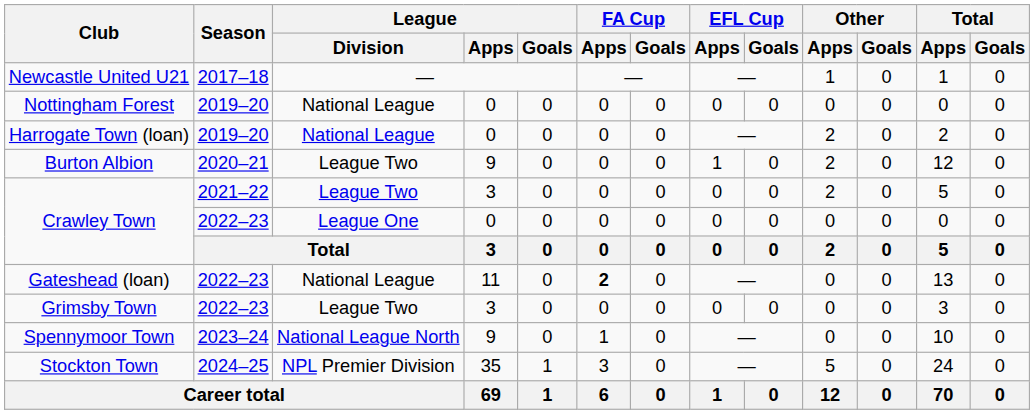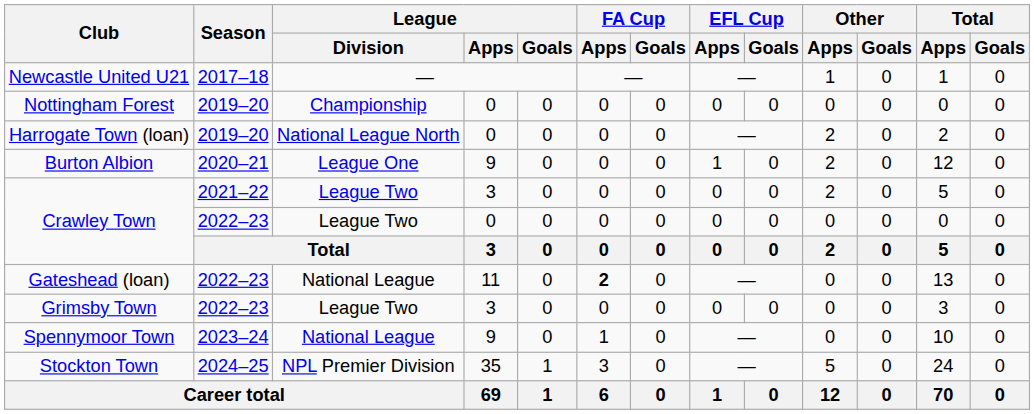 <table class="wikitable" style="text-align: center">
 <tr>
 <th rowspan="2">Club</th>
 <th rowspan="2">Season</th>
 <th colspan="3">League</th>
 <th colspan="2"><a href='#'>FA Cup</a></th>
 <th colspan="2"><a href='#'>EFL Cup</a></th>
 <th colspan="2">Other</th>
 <th colspan="2">Total</th>
 </tr>
 <tr>
 <th>Division</th>
 <th>Apps</th>
 <th>Goals</th>
 <th>Apps</th>
 <th>Goals</th>
 <th>Apps</th>
 <th>Goals</th>
 <th>Apps</th>
 <th>Goals</th>
 <th>Apps</th>
 <th>Goals</th>
 </tr>
 <tr>
 <td><a href='#'>Newcastle United U21</a></td>
 <td><a href='#'>2017–18</a></td>
 <td colspan="3">—</td>
 <td colspan="2">—</td>
 <td colspan="2">—</td>
 <td>1</td>
 <td>0</td>
 <td>1</td>
 <td>0</td>
 </tr>
 <tr>
 <td><a href='#'>Nottingham Forest</a></td>
 <td><a href='#'>2019–20</a></td>
-<td>National League</td>
+<td><a href='#'>Championship</a></td>
 <td>0</td>
 <td>0</td>
 <td>0</td>
 <td>0</td>
 <td>0</td>
 <td>0</td>
 <td>0</td>
 <td>0</td>
 <td>0</td>
 <td>0</td>
 </tr>
 <tr>
 <td><a href='#'>Harrogate Town</a> (loan)</td>
 <td><a href='#'>2019–20</a></td>
-<td><a href='#'>National League</a></td>
+<td><a href='#'>National League North</a></td>
 <td>0</td>
 <td>0</td>
 <td>0</td>
 <td>0</td>
 <td colspan="2">—</td>
 <td>2</td>
 <td>0</td>
 <td>2</td>
 <td>0</td>
 </tr>
 <tr>
 <td><a href='#'>Burton Albion</a></td>
 <td><a href='#'>2020–21</a></td>
-<td>League Two</td>
+<td><a href='#'>League One</a></td>
 <td>9</td>
 <td>0</td>
 <td>0</td>
 <td>0</td>
 <td>1</td>
 <td>0</td>
 <td>2</td>
 <td>0</td>
 <td>12</td>
 <td>0</td>
 </tr>
 <tr>
 <td rowspan="3"><a href='#'>Crawley Town</a></td>
 <td><a href='#'>2021–22</a></td>
 <td><a href='#'>League Two</a></td>
 <td>3</td>
 <td>0</td>
 <td>0</td>
 <td>0</td>
 <td>0</td>
 <td>0</td>
 <td>2</td>
 <td>0</td>
 <td>5</td>
 <td>0</td>
 </tr>
 <tr>
 <td><a href='#'>2022–23</a></td>
-<td><a href='#'>League One</a></td>
+<td>League Two</td>
 <td>0</td>
 <td>0</td>
 <td>0</td>
 <td>0</td>
 <td>0</td>
 <td>0</td>
 <td>0</td>
 <td>0</td>
 <td>0</td>
 <td>0</td>
 </tr>
 <tr>
 <th colspan="2">Total</th>
 <th>3</th>
 <th>0</th>
 <th>0</th>
 <th>0</th>
 <th>0</th>
 <th>0</th>
 <th>2</th>
 <th>0</th>
 <th>5</th>
 <th>0</th>
 </tr>
 <tr>
 <td><a href='#'>Gateshead</a> (loan)</td>
 <td><a href='#'>2022–23</a></td>
 <td>National League</td>
 <td>11</td>
 <td>0</td>
 <td><strong>2</strong></td>
 <td>0</td>
 <td colspan="2">—</td>
 <td>0</td>
 <td>0</td>
 <td>13</td>
 <td>0</td>
 </tr>
 <tr>
 <td><a href='#'>Grimsby Town</a></td>
 <td><a href='#'>2022–23</a></td>
 <td>League Two</td>
 <td>3</td>
 <td>0</td>
 <td>0</td>
 <td>0</td>
 <td>0</td>
 <td>0</td>
 <td>0</td>
 <td>0</td>
 <td>3</td>
 <td>0</td>
 </tr>
 <tr>
 <td><a href='#'>Spennymoor Town</a></td>
 <td><a href='#'>2023–24</a></td>
-<td><a href='#'>National League North</a></td>
+<td><a href='#'>National League</a></td>
 <td>9</td>
 <td>0</td>
 <td>1</td>
 <td>0</td>
 <td colspan="2">—</td>
 <td>0</td>
 <td>0</td>
 <td>10</td>
 <td>0</td>
 </tr>
 <tr>
 <td><a href='#'>Stockton Town</a></td>
 <td><a href='#'>2024–25</a></td>
 <td><a href='#'>NPL</a> Premier Division</td>
 <td>35</td>
 <td>1</td>
 <td>3</td>
 <td>0</td>
 <td colspan="2">—</td>
 <td>5</td>
 <td>0</td>
 <td>24</td>
 <td>0</td>
 </tr>
 <tr>
 <th colspan="3">Career total</th>
 <th>69</th>
 <th>1</th>
 <th>6</th>
 <th>0</th>
 <th>1</th>
 <th>0</th>
 <th>12</th>
 <th>0</th>
 <th>70</th>
 <th>0</th>
 </tr>
 </table>
